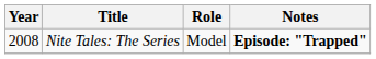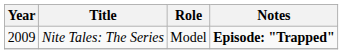 <table class="wikitable sortable">
 <tr>
 <th>Year</th>
 <th>Title</th>
 <th>Role</th>
 <th class="unsortable">Notes</th>
 </tr>
 <tr>
-<td>2008</td>
+<td>2009</td>
 <td><em>Nite Tales: The Series</em></td>
 <td>Model</td>
 <td><strong>Episode: "Trapped"</strong></td>
 </tr>
 <tr>
 </tr>
 </table>
